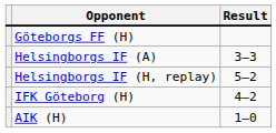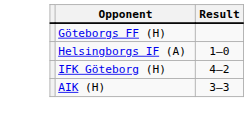 <table class="wikitable plainrowheaders" style="text-align:center;margin-left:1em;float:right;clear:right;min-width:226px">
 <tr>
 <th scope="col"></th>
 <th scope="col">Opponent</th>
 <th scope="col">Result</th>
 </tr>
 <tr style="border-top:2px solid black">
 <th scope="row" style="text-align:center"></th>
 <td align="left"><a href='#'>Göteborgs FF</a> (H)</td>
 <td></td>
 </tr>
 <tr>
 <th scope="row" style="text-align:center"></th>
 <td align="left"><a href='#'>Helsingborgs IF</a> (A)</td>
-<td>3–3</td>
-</tr>
-<tr>
-<th scope="row" style="text-align:center"></th>
-<td align="left"><a href='#'>Helsingborgs IF</a> (H, replay)</td>
-<td>5–2</td>
+<td>1–0</td>
 </tr>
 <tr>
 <th scope="row" style="text-align:center"></th>
 <td align="left"><a href='#'>IFK Göteborg</a> (H)</td>
 <td>4–2</td>
 </tr>
 <tr>
 <th scope="row" style="text-align:center"></th>
 <td align="left"><a href='#'>AIK</a> (H)</td>
-<td>1–0</td>
+<td>3–3</td>
 </tr>
 </table>
